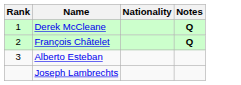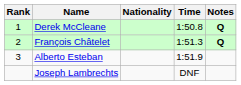 <table class="wikitable sortable" style="text-align:center">
 <tr>
 <th>Rank</th>
 <th>Name</th>
 <th>Nationality</th>
+<th>Time</th>
 <th>Notes</th>
 </tr>
 <tr bgcolor=ccffcc>
 <td>1</td>
 <td align=left><a href='#'>Derek McCleane</a></td>
 <td align=left></td>
+<td>1:50.8</td>
 <td><strong>Q</strong></td>
 </tr>
 <tr bgcolor=ccffcc>
 <td>2</td>
 <td align=left><a href='#'>François Châtelet</a></td>
 <td align=left></td>
+<td>1:51.3</td>
 <td><strong>Q</strong></td>
 </tr>
 <tr>
 <td>3</td>
 <td align=left><a href='#'>Alberto Esteban</a></td>
 <td align=left></td>
+<td>1:51.9</td>
 <td></td>
 </tr>
 <tr>
 <td></td>
 <td align=left><a href='#'>Joseph Lambrechts</a></td>
 <td align=left></td>
+<td>DNF</td>
 <td></td>
 </tr>
 </table>
